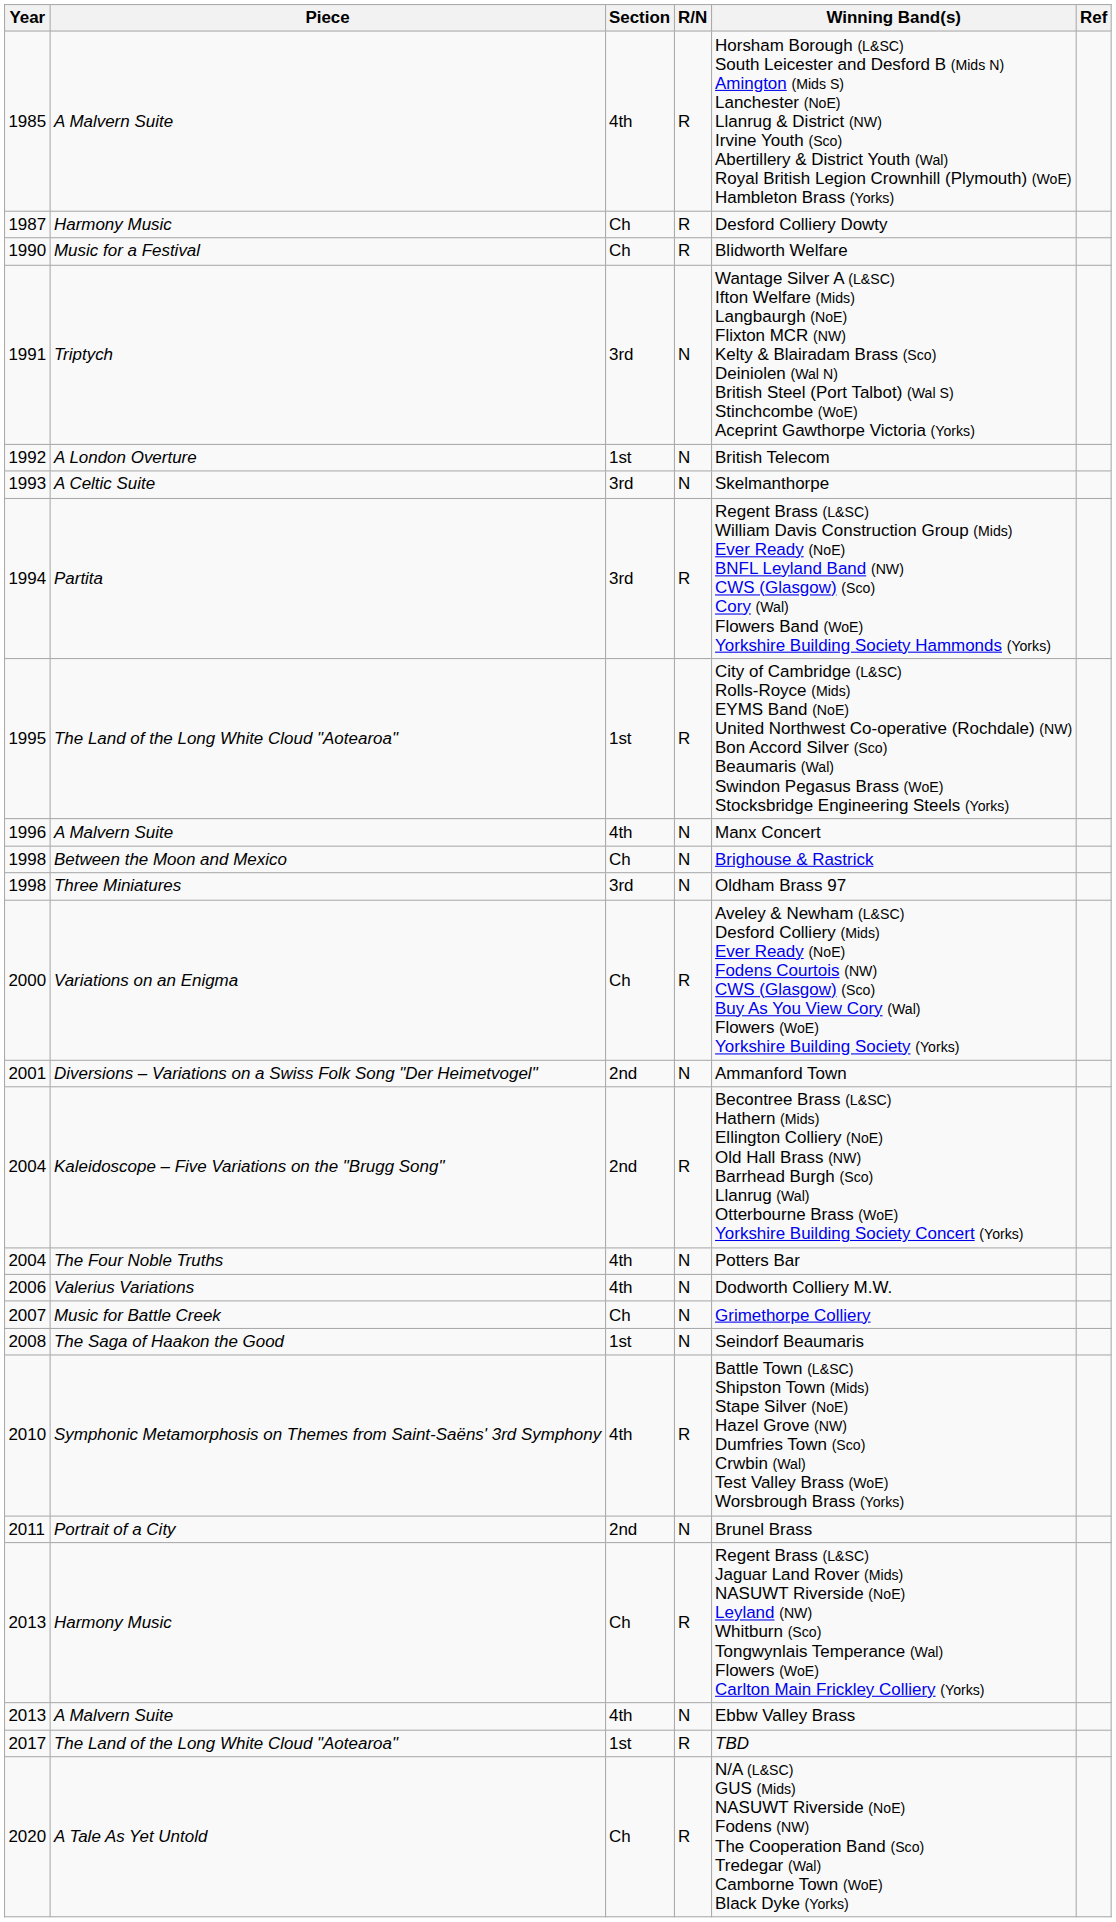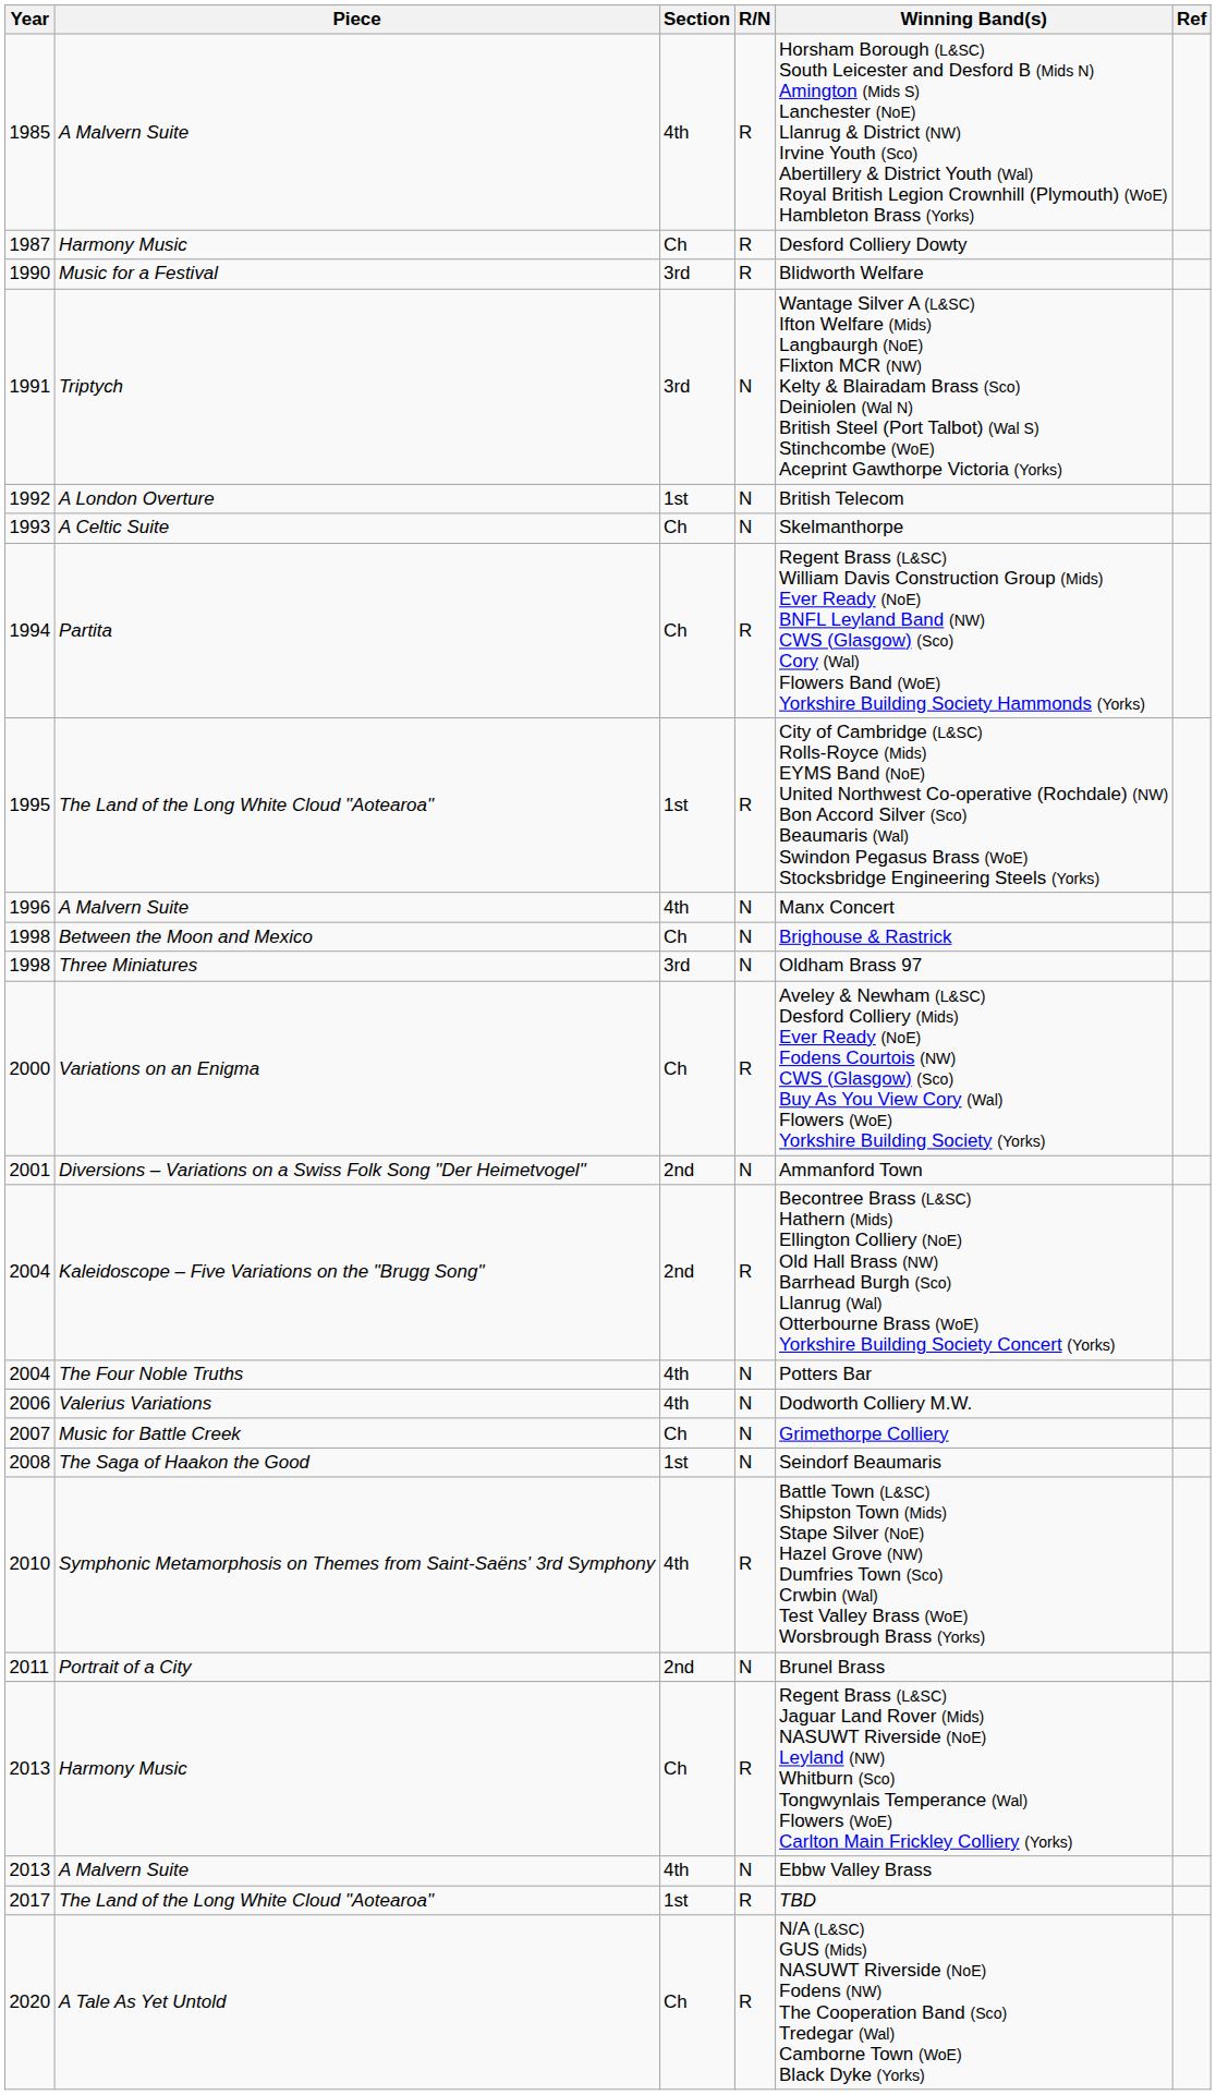 <table class="wikitable">
 <tr>
 <th>Year</th>
 <th>Piece</th>
 <th>Section</th>
 <th>R/N</th>
 <th>Winning Band(s)</th>
 <th>Ref</th>
 </tr>
 <tr>
 <td>1985</td>
 <td><em>A Malvern Suite</em></td>
 <td>4th</td>
 <td>R</td>
 <td>Horsham Borough <small>(L&SC)</small> <br> South Leicester and Desford B <small>(Mids N)</small> <br> <a href='#'>Amington</a> <small>(Mids S)</small> <br> Lanchester <small>(NoE)</small> <br> Llanrug & District <small>(NW)</small> <br> Irvine Youth <small>(Sco)</small> <br> Abertillery & District Youth <small>(Wal)</small> <br> Royal British Legion Crownhill (Plymouth) <small>(WoE)</small> <br> Hambleton Brass <small>(Yorks)</small></td>
 <td> <br>  <br>  <br>  <br>  <br>  <br>  <br>  <br> </td>
 </tr>
 <tr>
 <td>1987</td>
 <td><em>Harmony Music</em></td>
 <td>Ch</td>
 <td>R</td>
 <td>Desford Colliery Dowty</td>
 <td></td>
 </tr>
 <tr>
 <td>1990</td>
 <td><em>Music for a Festival</em></td>
-<td>Ch</td>
+<td>3rd</td>
 <td>R</td>
 <td>Blidworth Welfare</td>
 <td></td>
 </tr>
 <tr>
 <td>1991</td>
 <td><em>Triptych</em></td>
 <td>3rd</td>
 <td>N</td>
 <td>Wantage Silver A <small>(L&SC)</small> <br> Ifton Welfare <small>(Mids)</small> <br> Langbaurgh <small>(NoE)</small> <br> Flixton MCR <small>(NW)</small> <br> Kelty & Blairadam Brass <small>(Sco)</small> <br> Deiniolen <small>(Wal N)</small> <br> British Steel (Port Talbot) <small>(Wal S)</small> <br> Stinchcombe <small>(WoE)</small> <br> Aceprint Gawthorpe Victoria <small>(Yorks)</small></td>
 <td> <br>  <br>  <br>  <br>  <br>  <br>  <br>  <br> </td>
 </tr>
 <tr>
 <td>1992</td>
 <td><em>A London Overture</em></td>
 <td>1st</td>
 <td>N</td>
 <td>British Telecom</td>
 <td></td>
 </tr>
 <tr>
 <td>1993</td>
 <td><em>A Celtic Suite</em></td>
-<td>3rd</td>
+<td>Ch</td>
 <td>N</td>
 <td>Skelmanthorpe</td>
 <td></td>
 </tr>
 <tr>
 <td>1994</td>
 <td><em>Partita</em></td>
-<td>3rd</td>
+<td>Ch</td>
 <td>R</td>
 <td>Regent Brass <small>(L&SC)</small> <br> William Davis Construction Group <small>(Mids)</small> <br> <a href='#'>Ever Ready</a> <small>(NoE)</small> <br> <a href='#'>BNFL Leyland Band</a> <small>(NW)</small> <br> <a href='#'>CWS (Glasgow)</a> <small>(Sco)</small> <br> <a href='#'>Cory</a> <small>(Wal)</small> <br> Flowers Band <small>(WoE)</small> <br> <a href='#'>Yorkshire Building Society Hammonds</a> <small>(Yorks)</small></td>
 <td> <br>  <br>  <br>  <br>  <br>  <br>  <br> </td>
 </tr>
 <tr>
 <td>1995</td>
 <td><em>The Land of the Long White Cloud "Aotearoa"</em></td>
 <td>1st</td>
 <td>R</td>
 <td>City of Cambridge <small>(L&SC)</small> <br> Rolls-Royce <small>(Mids)</small> <br> EYMS Band <small>(NoE)</small> <br> United Northwest Co-operative (Rochdale) <small>(NW)</small> <br> Bon Accord Silver <small>(Sco)</small> <br> Beaumaris <small>(Wal)</small> <br> Swindon Pegasus Brass <small>(WoE)</small> <br> Stocksbridge Engineering Steels <small>(Yorks)</small></td>
 <td> <br>  <br>  <br>  <br>  <br>  <br>  <br> </td>
 </tr>
 <tr>
 <td>1996</td>
 <td><em>A Malvern Suite</em></td>
 <td>4th</td>
 <td>N</td>
 <td>Manx Concert</td>
 <td></td>
 </tr>
 <tr>
 <td>1998</td>
 <td><em>Between the Moon and Mexico</em></td>
 <td>Ch</td>
 <td>N</td>
 <td><a href='#'>Brighouse & Rastrick</a></td>
 <td></td>
 </tr>
 <tr>
 <td>1998</td>
 <td><em>Three Miniatures</em></td>
 <td>3rd</td>
 <td>N</td>
 <td>Oldham Brass 97</td>
 <td></td>
 </tr>
 <tr>
 <td>2000</td>
 <td><em>Variations on an Enigma</em></td>
 <td>Ch</td>
 <td>R</td>
 <td>Aveley & Newham <small>(L&SC)</small> <br> Desford Colliery <small>(Mids)</small> <br> <a href='#'>Ever Ready</a> <small>(NoE)</small> <br> <a href='#'>Fodens Courtois</a> <small>(NW)</small> <br> <a href='#'>CWS (Glasgow)</a> <small>(Sco)</small> <br> <a href='#'>Buy As You View Cory</a> <small>(Wal)</small> <br> Flowers <small>(WoE)</small> <br> <a href='#'>Yorkshire Building Society</a> <small>(Yorks)</small></td>
 <td> <br>  <br>  <br>  <br>  <br>  <br>  <br> </td>
 </tr>
 <tr>
 <td>2001</td>
 <td><em>Diversions – Variations on a Swiss Folk Song "Der Heimetvogel"</em></td>
 <td>2nd</td>
 <td>N</td>
 <td>Ammanford Town</td>
 <td></td>
 </tr>
 <tr>
 <td>2004</td>
 <td><em>Kaleidoscope – Five Variations on the "Brugg Song"</em></td>
 <td>2nd</td>
 <td>R</td>
 <td>Becontree Brass <small>(L&SC)</small> <br> Hathern <small>(Mids)</small> <br> Ellington Colliery <small>(NoE)</small> <br> Old Hall Brass <small>(NW)</small> <br> Barrhead Burgh <small>(Sco)</small> <br> Llanrug <small>(Wal)</small> <br> Otterbourne Brass <small>(WoE)</small> <br> <a href='#'>Yorkshire Building Society Concert</a> <small>(Yorks)</small></td>
 <td> <br>  <br>  <br>  <br>  <br>  <br>  <br> </td>
 </tr>
 <tr>
 <td>2004</td>
 <td><em>The Four Noble Truths</em></td>
 <td>4th</td>
 <td>N</td>
 <td>Potters Bar</td>
 <td></td>
 </tr>
 <tr>
 <td>2006</td>
 <td><em>Valerius Variations</em></td>
 <td>4th</td>
 <td>N</td>
 <td>Dodworth Colliery M.W.</td>
 <td></td>
 </tr>
 <tr>
 <td>2007</td>
 <td><em>Music for Battle Creek</em></td>
 <td>Ch</td>
 <td>N</td>
 <td><a href='#'>Grimethorpe Colliery</a></td>
 <td></td>
 </tr>
 <tr>
 <td>2008</td>
 <td><em>The Saga of Haakon the Good</em></td>
 <td>1st</td>
 <td>N</td>
 <td>Seindorf Beaumaris</td>
 <td></td>
 </tr>
 <tr>
 <td>2010</td>
 <td><em>Symphonic Metamorphosis on Themes from Saint-Saëns' 3rd Symphony</em></td>
 <td>4th</td>
 <td>R</td>
 <td>Battle Town <small>(L&SC)</small> <br> Shipston Town <small>(Mids)</small> <br> Stape Silver <small>(NoE)</small> <br> Hazel Grove <small>(NW)</small> <br> Dumfries Town <small>(Sco)</small> <br> Crwbin <small>(Wal)</small> <br> Test Valley Brass <small>(WoE)</small> <br> Worsbrough Brass <small>(Yorks)</small></td>
 <td> <br>  <br>  <br>  <br>  <br>  <br>  <br> </td>
 </tr>
 <tr>
 <td>2011</td>
 <td><em>Portrait of a City</em></td>
 <td>2nd</td>
 <td>N</td>
 <td>Brunel Brass</td>
 <td></td>
 </tr>
 <tr>
 <td>2013</td>
 <td><em>Harmony Music</em></td>
 <td>Ch</td>
 <td>R</td>
 <td>Regent Brass <small>(L&SC)</small> <br> Jaguar Land Rover <small>(Mids)</small> <br> NASUWT Riverside <small>(NoE)</small> <br> <a href='#'>Leyland</a> <small>(NW)</small> <br> Whitburn <small>(Sco)</small> <br> Tongwynlais Temperance <small>(Wal)</small> <br> Flowers <small>(WoE)</small> <br> <a href='#'>Carlton Main Frickley Colliery</a> <small>(Yorks)</small></td>
 <td> <br>  <br>  <br>  <br>  <br>  <br>  <br> </td>
 </tr>
 <tr>
 <td>2013</td>
 <td><em>A Malvern Suite</em></td>
 <td>4th</td>
 <td>N</td>
 <td>Ebbw Valley Brass</td>
 <td></td>
 </tr>
 <tr>
 <td>2017</td>
 <td><em>The Land of the Long White Cloud "Aotearoa"</em></td>
 <td>1st</td>
 <td>R</td>
 <td><em>TBD</em></td>
 <td></td>
 </tr>
 <tr>
 <td>2020</td>
 <td><em>A Tale As Yet Untold</em></td>
 <td>Ch</td>
 <td>R</td>
 <td>N/A <small>(L&SC)</small> <br> GUS <small>(Mids)</small> <br> NASUWT Riverside <small>(NoE)</small> <br> Fodens <small>(NW)</small> <br> The Cooperation Band <small>(Sco)</small> <br> Tredegar <small>(Wal)</small> <br> Camborne Town <small>(WoE)</small> <br> Black Dyke <small>(Yorks)</small></td>
 <td></td>
 </tr>
 </table>
